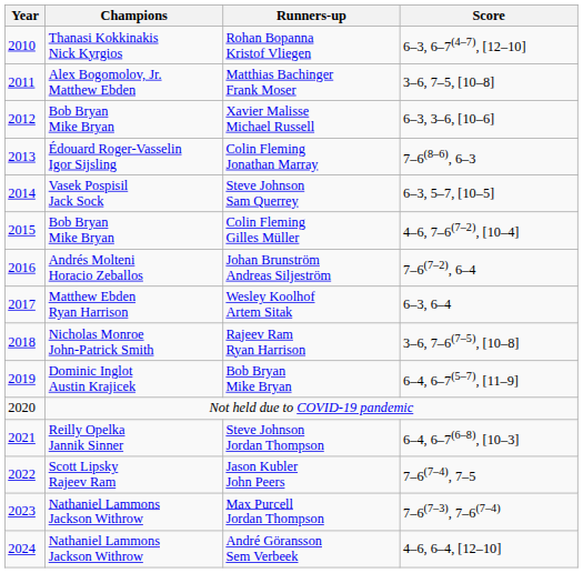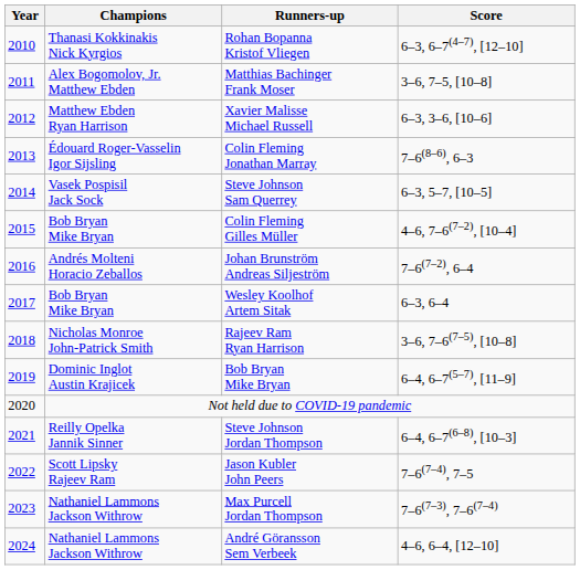 <table class="wikitable">
 <tr>
 <th style="width:40px">Year</th>
 <th style="width:200px">Champions</th>
 <th style="width:200px">Runners-up</th>
 <th style="width:200px" class="unsortable">Score</th>
 </tr>
 <tr>
 <td><a href='#'>2010</a></td>
 <td> <a href='#'>Thanasi Kokkinakis</a> <br> <a href='#'>Nick Kyrgios</a></td>
 <td> <a href='#'>Rohan Bopanna</a> <br>  <a href='#'>Kristof Vliegen</a></td>
 <td>6–3, 6–7<sup>(4–7)</sup>, [12–10]</td>
 </tr>
 <tr>
 <td><a href='#'>2011</a></td>
 <td> <a href='#'>Alex Bogomolov, Jr.</a> <br>  <a href='#'>Matthew Ebden</a></td>
 <td> <a href='#'>Matthias Bachinger</a> <br>  <a href='#'>Frank Moser</a></td>
 <td>3–6, 7–5, [10–8]</td>
 </tr>
 <tr>
 <td><a href='#'>2012</a></td>
-<td> <a href='#'>Bob Bryan</a> <br>  <a href='#'>Mike Bryan</a></td>
+<td> <a href='#'>Matthew Ebden</a> <br>  <a href='#'>Ryan Harrison</a></td>
 <td> <a href='#'>Xavier Malisse</a> <br>  <a href='#'>Michael Russell</a></td>
 <td>6–3, 3–6, [10–6]</td>
 </tr>
 <tr>
 <td><a href='#'>2013</a></td>
 <td> <a href='#'>Édouard Roger-Vasselin</a> <br>  <a href='#'>Igor Sijsling</a></td>
 <td> <a href='#'>Colin Fleming</a> <br>  <a href='#'>Jonathan Marray</a></td>
 <td>7–6<sup>(8–6)</sup>, 6–3</td>
 </tr>
 <tr>
 <td><a href='#'>2014</a></td>
 <td> <a href='#'>Vasek Pospisil</a> <br>  <a href='#'>Jack Sock</a></td>
 <td> <a href='#'>Steve Johnson</a> <br>  <a href='#'>Sam Querrey</a></td>
 <td>6–3, 5–7, [10–5]</td>
 </tr>
 <tr>
 <td><a href='#'>2015</a></td>
 <td> <a href='#'>Bob Bryan</a> <br>  <a href='#'>Mike Bryan</a></td>
 <td> <a href='#'>Colin Fleming</a> <br>  <a href='#'>Gilles Müller</a></td>
 <td>4–6, 7–6<sup>(7–2)</sup>, [10–4]</td>
 </tr>
 <tr>
 <td><a href='#'>2016</a></td>
 <td> <a href='#'>Andrés Molteni</a> <br>  <a href='#'>Horacio Zeballos</a></td>
 <td> <a href='#'>Johan Brunström</a> <br>  <a href='#'>Andreas Siljeström</a></td>
 <td>7–6<sup>(7–2)</sup>, 6–4</td>
 </tr>
 <tr>
 <td><a href='#'>2017</a></td>
-<td> <a href='#'>Matthew Ebden</a> <br>  <a href='#'>Ryan Harrison</a></td>
+<td> <a href='#'>Bob Bryan</a> <br>  <a href='#'>Mike Bryan</a></td>
 <td> <a href='#'>Wesley Koolhof</a><br> <a href='#'>Artem Sitak</a></td>
 <td>6–3, 6–4</td>
 </tr>
 <tr>
 <td><a href='#'>2018</a></td>
 <td> <a href='#'>Nicholas Monroe</a><br> <a href='#'>John-Patrick Smith</a></td>
 <td> <a href='#'>Rajeev Ram</a><br> <a href='#'>Ryan Harrison</a></td>
 <td>3–6, 7–6<sup>(7–5)</sup>, [10–8]</td>
 </tr>
 <tr>
 <td><a href='#'>2019</a></td>
 <td> <a href='#'>Dominic Inglot</a><br> <a href='#'>Austin Krajicek</a></td>
 <td> <a href='#'>Bob Bryan</a><br> <a href='#'>Mike Bryan</a></td>
 <td>6–4, 6–7<sup>(5–7)</sup>, [11–9]</td>
 </tr>
 <tr>
 <td>2020</td>
 <td colspan=3 align=center><em>Not held due to <a href='#'>COVID-19 pandemic</a></em></td>
 </tr>
 <tr>
 <td><a href='#'>2021</a></td>
 <td> <a href='#'>Reilly Opelka</a><br> <a href='#'>Jannik Sinner</a></td>
 <td> <a href='#'>Steve Johnson</a><br> <a href='#'>Jordan Thompson</a></td>
 <td>6–4, 6–7<sup>(6–8)</sup>, [10–3]</td>
 </tr>
 <tr>
 <td><a href='#'>2022</a></td>
 <td> <a href='#'>Scott Lipsky</a> <br>  <a href='#'>Rajeev Ram</a></td>
 <td> <a href='#'>Jason Kubler</a><br> <a href='#'>John Peers</a></td>
 <td>7–6<sup>(7–4)</sup>, 7–5</td>
 </tr>
 <tr>
 <td><a href='#'>2023</a></td>
 <td> <a href='#'>Nathaniel Lammons</a> <br> <a href='#'>Jackson Withrow</a></td>
 <td> <a href='#'>Max Purcell</a><br> <a href='#'>Jordan Thompson</a></td>
 <td>7–6<sup>(7–3)</sup>, 7–6<sup>(7–4)</sup></td>
 </tr>
 <tr>
 <td><a href='#'>2024</a></td>
 <td> <a href='#'>Nathaniel Lammons</a> <br> <a href='#'>Jackson Withrow</a></td>
 <td> <a href='#'>André Göransson</a><br> <a href='#'>Sem Verbeek</a></td>
 <td>4–6, 6–4, [12–10]</td>
 </tr>
 </table>
